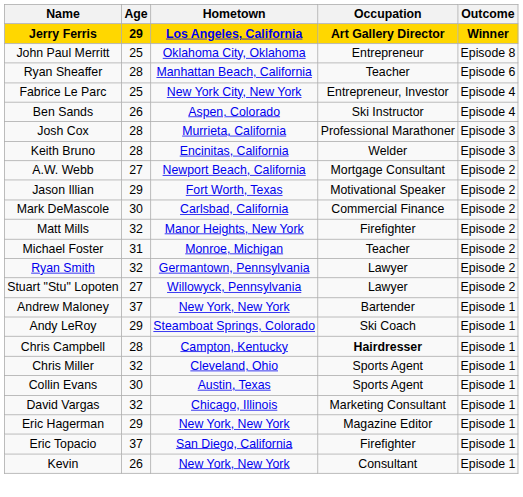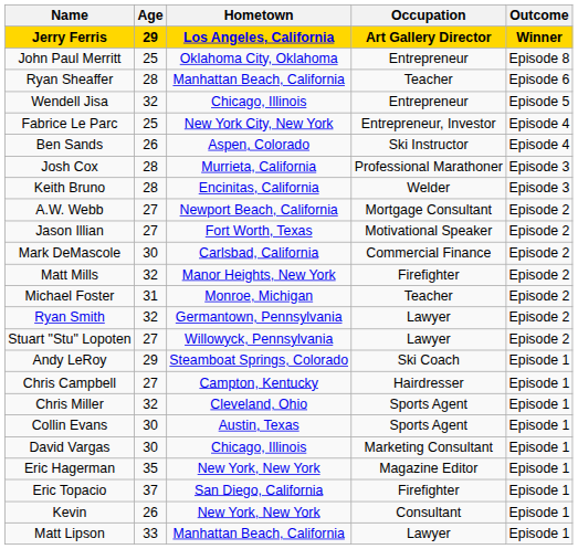 <table class="wikitable sortable" style="text-align:center;">
 <tr>
 <th>Name</th>
 <th>Age</th>
 <th>Hometown</th>
 <th>Occupation</th>
 <th>Outcome</th>
 </tr>
 <tr bgcolor="gold">
 <td><strong>Jerry Ferris</strong></td>
 <td><strong>29</strong></td>
 <td><strong><a href='#'>Los Angeles, California</a></strong></td>
 <td><strong>Art Gallery Director</strong></td>
 <td><strong>Winner</strong></td>
 </tr>
 <tr>
 <td>John Paul Merritt</td>
 <td>25</td>
 <td><a href='#'>Oklahoma City, Oklahoma</a></td>
 <td>Entrepreneur</td>
 <td>Episode 8</td>
 </tr>
 <tr>
 <td>Ryan Sheaffer</td>
 <td>28</td>
 <td><a href='#'>Manhattan Beach, California</a></td>
 <td>Teacher</td>
 <td>Episode 6</td>
+</tr>
+<tr>
+<td>Wendell Jisa</td>
+<td>32</td>
+<td><a href='#'>Chicago, Illinois</a></td>
+<td>Entrepreneur</td>
+<td>Episode 5</td>
 </tr>
 <tr>
 <td>Fabrice Le Parc</td>
 <td>25</td>
 <td><a href='#'>New York City, New York</a></td>
 <td>Entrepreneur, Investor</td>
 <td>Episode 4</td>
 </tr>
 <tr>
 <td>Ben Sands</td>
 <td>26</td>
 <td><a href='#'>Aspen, Colorado</a></td>
 <td>Ski Instructor</td>
 <td>Episode 4</td>
 </tr>
 <tr>
 <td>Josh Cox</td>
 <td>28</td>
 <td><a href='#'>Murrieta, California</a></td>
 <td>Professional Marathoner</td>
 <td>Episode 3</td>
 </tr>
 <tr>
 <td>Keith Bruno</td>
 <td>28</td>
 <td><a href='#'>Encinitas, California</a></td>
 <td>Welder</td>
 <td>Episode 3</td>
 </tr>
 <tr>
 <td>A.W. Webb</td>
 <td>27</td>
 <td><a href='#'>Newport Beach, California</a></td>
 <td>Mortgage Consultant</td>
 <td>Episode 2</td>
 </tr>
 <tr>
 <td>Jason Illian</td>
-<td>29</td>
+<td>27</td>
 <td><a href='#'>Fort Worth, Texas</a></td>
 <td>Motivational Speaker</td>
 <td>Episode 2</td>
 </tr>
 <tr>
 <td>Mark DeMascole</td>
 <td>30</td>
 <td><a href='#'>Carlsbad, California</a></td>
 <td>Commercial Finance</td>
 <td>Episode 2</td>
 </tr>
 <tr>
 <td>Matt Mills</td>
 <td>32</td>
 <td><a href='#'>Manor Heights, New York</a></td>
 <td>Firefighter</td>
 <td>Episode 2</td>
 </tr>
 <tr>
 <td>Michael Foster</td>
 <td>31</td>
 <td><a href='#'>Monroe, Michigan</a></td>
 <td>Teacher</td>
 <td>Episode 2</td>
 </tr>
 <tr>
 <td><a href='#'>Ryan Smith</a></td>
 <td>32</td>
 <td><a href='#'>Germantown, Pennsylvania</a></td>
 <td>Lawyer</td>
 <td>Episode 2</td>
 </tr>
 <tr>
 <td>Stuart "Stu" Lopoten</td>
 <td>27</td>
 <td><a href='#'>Willowyck, Pennsylvania</a></td>
 <td>Lawyer</td>
 <td>Episode 2</td>
 </tr>
 <tr>
-<td>Andrew Maloney</td>
-<td>37</td>
-<td><a href='#'>New York, New York</a></td>
-<td>Bartender</td>
-<td>Episode 1</td>
-</tr>
-<tr>
 <td>Andy LeRoy</td>
 <td>29</td>
 <td><a href='#'>Steamboat Springs, Colorado</a></td>
 <td>Ski Coach</td>
 <td>Episode 1</td>
 </tr>
 <tr>
 <td>Chris Campbell</td>
-<td>28</td>
+<td>27</td>
 <td><a href='#'>Campton, Kentucky</a></td>
-<td><strong>Hairdresser</strong></td>
+<td>Hairdresser</td>
 <td>Episode 1</td>
 </tr>
 <tr>
 <td>Chris Miller</td>
 <td>32</td>
 <td><a href='#'>Cleveland, Ohio</a></td>
 <td>Sports Agent</td>
 <td>Episode 1</td>
 </tr>
 <tr>
 <td>Collin Evans</td>
 <td>30</td>
 <td><a href='#'>Austin, Texas</a></td>
 <td>Sports Agent</td>
 <td>Episode 1</td>
 </tr>
 <tr>
 <td>David Vargas</td>
-<td>32</td>
+<td>30</td>
 <td><a href='#'>Chicago, Illinois</a></td>
 <td>Marketing Consultant</td>
 <td>Episode 1</td>
 </tr>
 <tr>
 <td>Eric Hagerman</td>
-<td>29</td>
+<td>35</td>
 <td><a href='#'>New York, New York</a></td>
 <td>Magazine Editor</td>
 <td>Episode 1</td>
 </tr>
 <tr>
 <td>Eric Topacio</td>
 <td>37</td>
 <td><a href='#'>San Diego, California</a></td>
 <td>Firefighter</td>
 <td>Episode 1</td>
 </tr>
 <tr>
 <td>Kevin</td>
 <td>26</td>
 <td><a href='#'>New York, New York</a></td>
 <td>Consultant</td>
 <td>Episode 1</td>
 </tr>
+<tr>
+<td>Matt Lipson</td>
+<td>33</td>
+<td><a href='#'>Manhattan Beach, California</a></td>
+<td>Lawyer</td>
+<td>Episode 1</td>
+</tr>
 </table>
